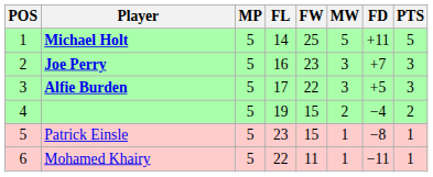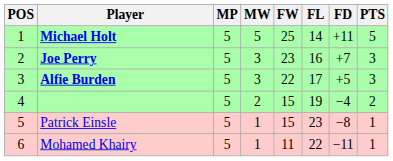 <table class="wikitable" style="text-align: center;">
 <tr>
 <th width=25>POS</th>
 <th width=200>Player</th>
 <th width=25>MP</th>
+<th width=25>MW</th>
+<th width=25>FW</th>
 <th width=25>FL</th>
-<th width=25>FW</th>
-<th width=25>MW</th>
 <th width=25>FD</th>
 <th width=25>PTS</th>
 </tr>
 <tr style="background:#aaffaa;">
 <td>1</td>
 <td style="text-align:left;"> <strong><a href='#'>Michael Holt</a></strong></td>
 <td>5</td>
+<td>5</td>
+<td>25</td>
 <td>14</td>
-<td>25</td>
-<td>5</td>
 <td>+11</td>
 <td>5</td>
 </tr>
 <tr style="background:#aaffaa;">
 <td>2</td>
 <td style="text-align:left;"> <strong><a href='#'>Joe Perry</a></strong></td>
 <td>5</td>
+<td>3</td>
+<td>23</td>
 <td>16</td>
-<td>23</td>
-<td>3</td>
 <td>+7</td>
 <td>3</td>
 </tr>
 <tr style="background:#aaffaa;">
 <td>3</td>
 <td style="text-align:left;"> <strong><a href='#'>Alfie Burden</a></strong></td>
 <td>5</td>
+<td>3</td>
+<td>22</td>
 <td>17</td>
-<td>22</td>
-<td>3</td>
 <td>+5</td>
 <td>3</td>
 </tr>
 <tr style="background:#aaffaa;">
 <td>4</td>
 <td style="text-align:left;"></td>
 <td>5</td>
+<td>2</td>
+<td>15</td>
 <td>19</td>
-<td>15</td>
-<td>2</td>
 <td>−4</td>
 <td>2</td>
 </tr>
 <tr style="background:#fcc;">
 <td>5</td>
 <td style="text-align:left;"> <a href='#'>Patrick Einsle</a></td>
 <td>5</td>
+<td>1</td>
+<td>15</td>
 <td>23</td>
-<td>15</td>
-<td>1</td>
 <td>−8</td>
 <td>1</td>
 </tr>
 <tr style="background:#fcc;">
 <td>6</td>
 <td style="text-align:left;"> <a href='#'>Mohamed Khairy</a></td>
 <td>5</td>
+<td>1</td>
+<td>11</td>
 <td>22</td>
-<td>11</td>
-<td>1</td>
 <td>−11</td>
 <td>1</td>
 </tr>
 </table>
